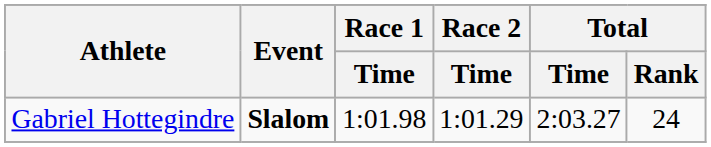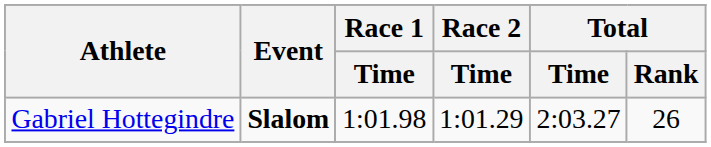 <table class="wikitable" style="font-size:90%">
 <tr>
 <th rowspan="2">Athlete</th>
 <th rowspan="2">Event</th>
 <th>Race 1</th>
 <th>Race 2</th>
 <th colspan="2">Total</th>
 </tr>
 <tr>
 <th>Time</th>
 <th>Time</th>
 <th>Time</th>
 <th>Rank</th>
 </tr>
 <tr>
 <td><a href='#'>Gabriel Hottegindre</a></td>
 <td><strong>Slalom</strong></td>
 <td align="center">1:01.98</td>
 <td align="center">1:01.29</td>
 <td align="center">2:03.27</td>
-<td align="center">24</td>
+<td align="center">26</td>
 </tr>
 </table>
